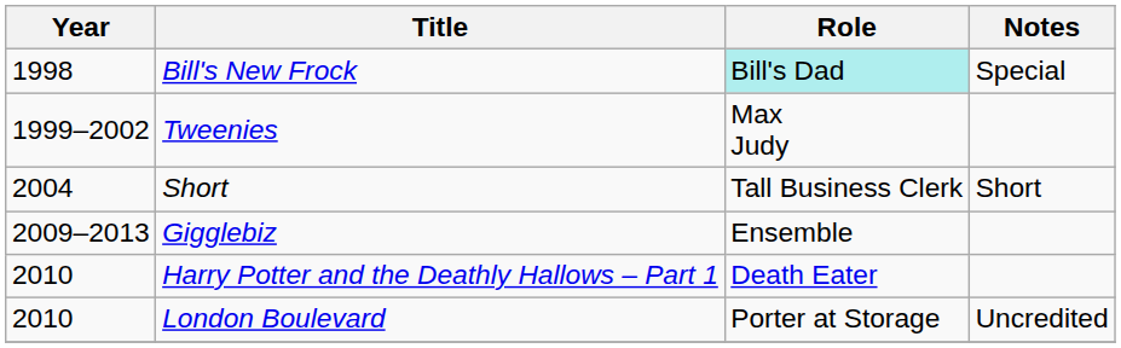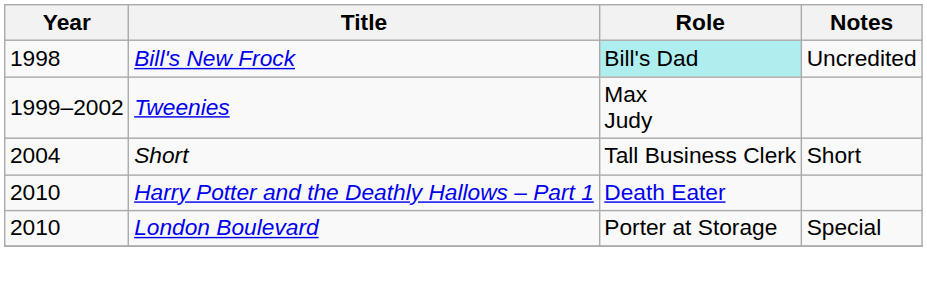 <table class="wikitable sortable plainrwheaders">
 <tr>
 <th>Year</th>
 <th>Title</th>
 <th>Role</th>
 <th class="unsortable">Notes</th>
 </tr>
 <tr>
 <td>1998</td>
 <td><em><a href='#'>Bill's New Frock</a></em></td>
 <td style="background: paleturquoise;">Bill's Dad</td>
-<td>Special</td>
+<td>Uncredited</td>
 </tr>
 <tr>
 <td>1999–2002</td>
 <td><em><a href='#'>Tweenies</a></em></td>
 <td>Max<br>Judy</td>
 <td></td>
 </tr>
 <tr>
 <td>2004</td>
 <td><em>Short</em></td>
 <td>Tall Business Clerk</td>
 <td>Short</td>
 </tr>
 <tr>
-<td>2009–2013</td>
-<td><em><a href='#'>Gigglebiz</a></em></td>
-<td>Ensemble</td>
-<td></td>
-</tr>
-<tr>
 <td>2010</td>
 <td><em><a href='#'>Harry Potter and the Deathly Hallows – Part 1</a></em></td>
 <td><a href='#'>Death Eater</a></td>
 <td></td>
 </tr>
 <tr>
 <td>2010</td>
 <td><em><a href='#'>London Boulevard</a></em></td>
 <td>Porter at Storage</td>
-<td>Uncredited</td>
+<td>Special</td>
 </tr>
 <tr>
 </tr>
 </table>
